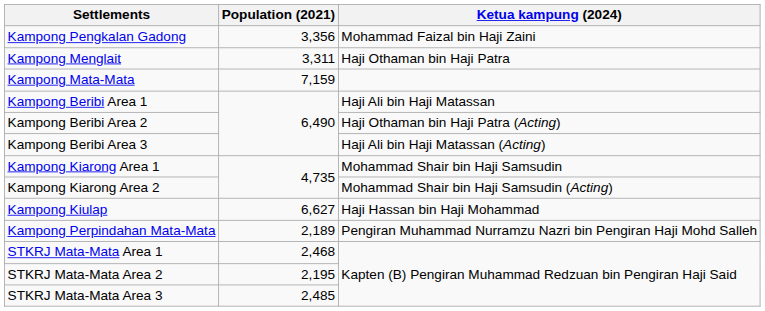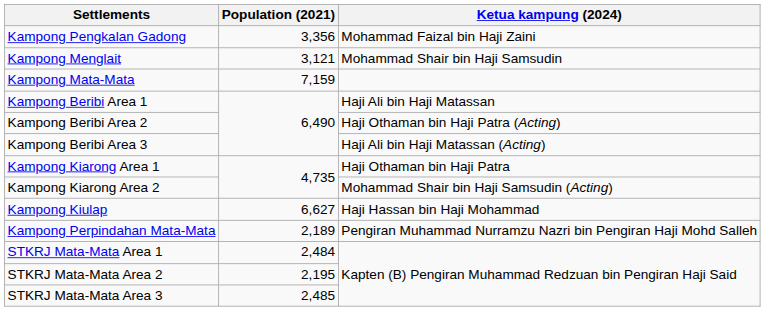 <table class="wikitable">
 <tr>
 <th>Settlements</th>
 <th>Population (2021)</th>
 <th><a href='#'>Ketua kampung</a> (2024)</th>
 </tr>
 <tr>
 <td><a href='#'>Kampong Pengkalan Gadong</a></td>
 <td align="right">3,356</td>
 <td>Mohammad Faizal bin Haji Zaini</td>
 </tr>
 <tr>
 <td><a href='#'>Kampong Menglait</a></td>
-<td align="right">3,311</td>
-<td>Haji Othaman bin Haji Patra</td>
+<td align="right">3,121</td>
+<td>Mohammad Shair bin Haji Samsudin</td>
 </tr>
 <tr>
 <td><a href='#'>Kampong Mata-Mata</a></td>
 <td align="right">7,159</td>
 <td></td>
 </tr>
 <tr>
 <td><a href='#'>Kampong Beribi</a> Area 1</td>
 <td rowspan="3" align="right">6,490</td>
 <td>Haji Ali bin Haji Matassan</td>
 </tr>
 <tr>
 <td>Kampong Beribi Area 2</td>
 <td>Haji Othaman bin Haji Patra (<em>Acting</em>)</td>
 </tr>
 <tr>
 <td>Kampong Beribi Area 3</td>
 <td>Haji Ali bin Haji Matassan (<em>Acting</em>)</td>
 </tr>
 <tr>
 <td><a href='#'>Kampong Kiarong</a> Area 1</td>
 <td rowspan="2" align="right">4,735</td>
-<td>Mohammad Shair bin Haji Samsudin</td>
+<td>Haji Othaman bin Haji Patra</td>
 </tr>
 <tr>
 <td>Kampong Kiarong Area 2</td>
 <td>Mohammad Shair bin Haji Samsudin (<em>Acting</em>)</td>
 </tr>
 <tr>
 <td><a href='#'>Kampong Kiulap</a></td>
 <td align="right">6,627</td>
 <td>Haji Hassan bin Haji Mohammad</td>
 </tr>
 <tr>
 <td><a href='#'>Kampong Perpindahan Mata-Mata</a></td>
 <td align="right">2,189</td>
 <td>Pengiran Muhammad Nurramzu Nazri bin Pengiran Haji Mohd Salleh</td>
 </tr>
 <tr>
 <td><a href='#'>STKRJ Mata-Mata</a> Area 1</td>
-<td align="right">2,468</td>
+<td align="right">2,484</td>
 <td rowspan="3">Kapten (B) Pengiran Muhammad Redzuan bin Pengiran Haji Said</td>
 </tr>
 <tr>
 <td>STKRJ Mata-Mata Area 2</td>
 <td align="right">2,195</td>
 </tr>
 <tr>
 <td>STKRJ Mata-Mata Area 3</td>
 <td align="right">2,485</td>
 </tr>
 </table>
